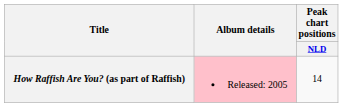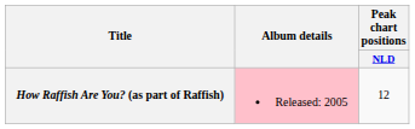 <table class="wikitable plainrowheaders" style="text-align:center;">
 <tr>
 <th scope="col" rowspan="2" style="width:19em;">Title</th>
 <th scope="col" rowspan="2" style="width:10em;">Album details</th>
 <th scope="col" colspan="1">Peak chart positions</th>
 </tr>
 <tr>
 <th scope="col" style="width:3em;font-size:90%;"><a href='#'>NLD</a><br></th>
 </tr>
 <tr>
 <th scope="row"><em>How Raffish Are You?</em> (as part of Raffish)</th>
 <td style="background: pink;"><br><ul><li>Released: 2005</li></ul></td>
-<td>14</td>
+<td>12</td>
 </tr>
 </table>
